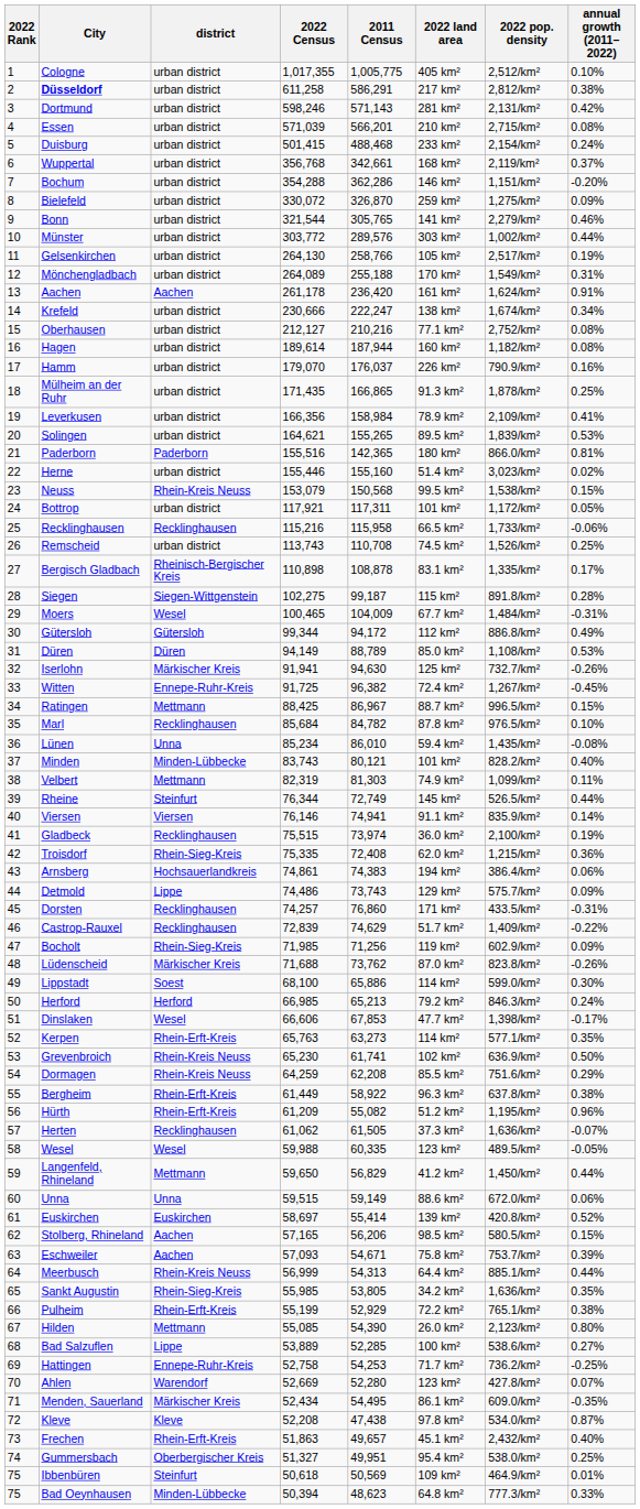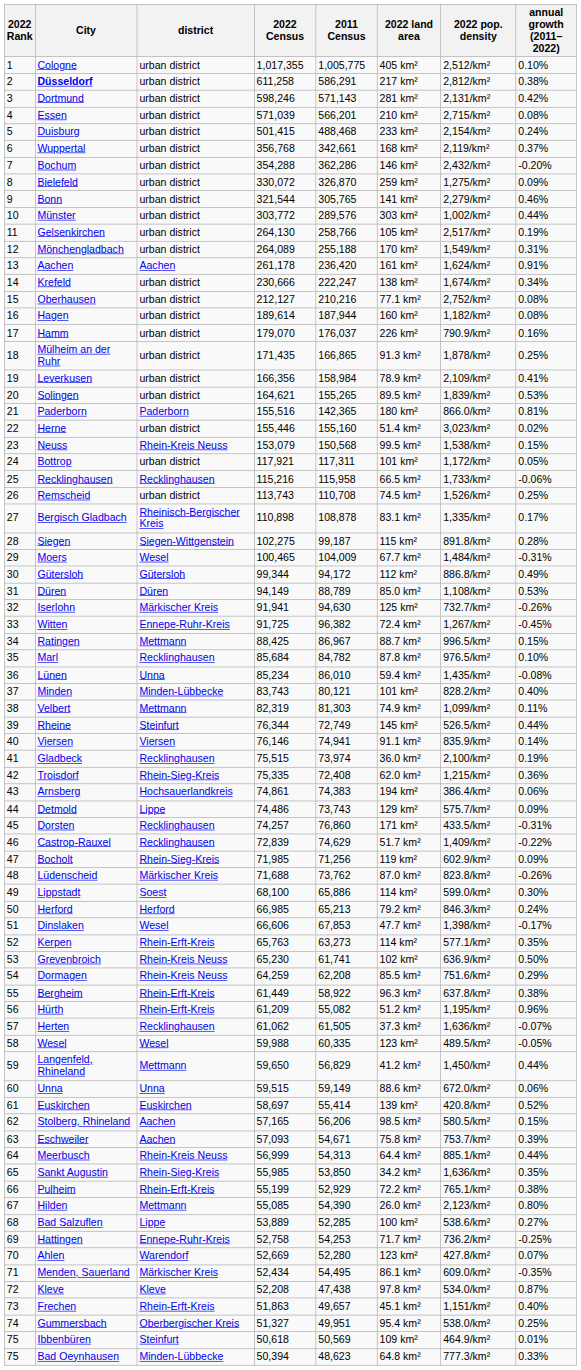 <table class="wikitable sortable">
 <tr>
 <th>2022<br>Rank</th>
 <th>City</th>
 <th>district</th>
 <th>2022 Census</th>
 <th>2011 Census</th>
 <th data-sort-type="number">2022 land area</th>
 <th data-sort-type="number">2022 pop. density</th>
 <th>annual growth <br>(2011–2022)</th>
 </tr>
 <tr>
 <td>1</td>
 <td><a href='#'>Cologne</a></td>
 <td>urban district</td>
 <td>1,017,355</td>
 <td>1,005,775</td>
 <td>405 km²</td>
 <td>2,512/km²</td>
 <td>0.10%</td>
 </tr>
 <tr>
 <td>2</td>
 <td><strong><a href='#'>Düsseldorf</a></strong></td>
 <td>urban district</td>
 <td>611,258</td>
 <td>586,291</td>
 <td>217 km²</td>
 <td>2,812/km²</td>
 <td>0.38%</td>
 </tr>
 <tr>
 <td>3</td>
 <td><a href='#'>Dortmund</a></td>
 <td>urban district</td>
 <td>598,246</td>
 <td>571,143</td>
 <td>281 km²</td>
 <td>2,131/km²</td>
 <td>0.42%</td>
 </tr>
 <tr>
 <td>4</td>
 <td><a href='#'>Essen</a></td>
 <td>urban district</td>
 <td>571,039</td>
 <td>566,201</td>
 <td>210 km²</td>
 <td>2,715/km²</td>
 <td>0.08%</td>
 </tr>
 <tr>
 <td>5</td>
 <td><a href='#'>Duisburg</a></td>
 <td>urban district</td>
 <td>501,415</td>
 <td>488,468</td>
 <td>233 km²</td>
 <td>2,154/km²</td>
 <td>0.24%</td>
 </tr>
 <tr>
 <td>6</td>
 <td><a href='#'>Wuppertal</a></td>
 <td>urban district</td>
 <td>356,768</td>
 <td>342,661</td>
 <td>168 km²</td>
 <td>2,119/km²</td>
 <td>0.37%</td>
 </tr>
 <tr>
 <td>7</td>
 <td><a href='#'>Bochum</a></td>
 <td>urban district</td>
 <td>354,288</td>
 <td>362,286</td>
 <td>146 km²</td>
-<td>1,151/km²</td>
+<td>2,432/km²</td>
 <td>-0.20%</td>
 </tr>
 <tr>
 <td>8</td>
 <td><a href='#'>Bielefeld</a></td>
 <td>urban district</td>
 <td>330,072</td>
 <td>326,870</td>
 <td>259 km²</td>
 <td>1,275/km²</td>
 <td>0.09%</td>
 </tr>
 <tr>
 <td>9</td>
 <td><a href='#'>Bonn</a></td>
 <td>urban district</td>
 <td>321,544</td>
 <td>305,765</td>
 <td>141 km²</td>
 <td>2,279/km²</td>
 <td>0.46%</td>
 </tr>
 <tr>
 <td>10</td>
 <td><a href='#'>Münster</a></td>
 <td>urban district</td>
 <td>303,772</td>
 <td>289,576</td>
 <td>303 km²</td>
 <td>1,002/km²</td>
 <td>0.44%</td>
 </tr>
 <tr>
 <td>11</td>
 <td><a href='#'>Gelsenkirchen</a></td>
 <td>urban district</td>
 <td>264,130</td>
 <td>258,766</td>
 <td>105 km²</td>
 <td>2,517/km²</td>
 <td>0.19%</td>
 </tr>
 <tr>
 <td>12</td>
 <td><a href='#'>Mönchengladbach</a></td>
 <td>urban district</td>
 <td>264,089</td>
 <td>255,188</td>
 <td>170 km²</td>
 <td>1,549/km²</td>
 <td>0.31%</td>
 </tr>
 <tr>
 <td>13</td>
 <td><a href='#'>Aachen</a></td>
 <td><a href='#'>Aachen</a></td>
 <td>261,178</td>
 <td>236,420</td>
 <td>161 km²</td>
 <td>1,624/km²</td>
 <td>0.91%</td>
 </tr>
 <tr>
 <td>14</td>
 <td><a href='#'>Krefeld</a></td>
 <td>urban district</td>
 <td>230,666</td>
 <td>222,247</td>
 <td>138 km²</td>
 <td>1,674/km²</td>
 <td>0.34%</td>
 </tr>
 <tr>
 <td>15</td>
 <td><a href='#'>Oberhausen</a></td>
 <td>urban district</td>
 <td>212,127</td>
 <td>210,216</td>
 <td>77.1 km²</td>
 <td>2,752/km²</td>
 <td>0.08%</td>
 </tr>
 <tr>
 <td>16</td>
 <td><a href='#'>Hagen</a></td>
 <td>urban district</td>
 <td>189,614</td>
 <td>187,944</td>
 <td>160 km²</td>
 <td>1,182/km²</td>
 <td>0.08%</td>
 </tr>
 <tr>
 <td>17</td>
 <td><a href='#'>Hamm</a></td>
 <td>urban district</td>
 <td>179,070</td>
 <td>176,037</td>
 <td>226 km²</td>
 <td>790.9/km²</td>
 <td>0.16%</td>
 </tr>
 <tr>
 <td>18</td>
 <td><a href='#'>Mülheim an der Ruhr</a></td>
 <td>urban district</td>
 <td>171,435</td>
 <td>166,865</td>
 <td>91.3 km²</td>
 <td>1,878/km²</td>
 <td>0.25%</td>
 </tr>
 <tr>
 <td>19</td>
 <td><a href='#'>Leverkusen</a></td>
 <td>urban district</td>
 <td>166,356</td>
 <td>158,984</td>
 <td>78.9 km²</td>
 <td>2,109/km²</td>
 <td>0.41%</td>
 </tr>
 <tr>
 <td>20</td>
 <td><a href='#'>Solingen</a></td>
 <td>urban district</td>
 <td>164,621</td>
 <td>155,265</td>
 <td>89.5 km²</td>
 <td>1,839/km²</td>
 <td>0.53%</td>
 </tr>
 <tr>
 <td>21</td>
 <td><a href='#'>Paderborn</a></td>
 <td><a href='#'>Paderborn</a></td>
 <td>155,516</td>
 <td>142,365</td>
 <td>180 km²</td>
 <td>866.0/km²</td>
 <td>0.81%</td>
 </tr>
 <tr>
 <td>22</td>
 <td><a href='#'>Herne</a></td>
 <td>urban district</td>
 <td>155,446</td>
 <td>155,160</td>
 <td>51.4 km²</td>
 <td>3,023/km²</td>
 <td>0.02%</td>
 </tr>
 <tr>
 <td>23</td>
 <td><a href='#'>Neuss</a></td>
 <td><a href='#'>Rhein-Kreis Neuss</a></td>
 <td>153,079</td>
 <td>150,568</td>
 <td>99.5 km²</td>
 <td>1,538/km²</td>
 <td>0.15%</td>
 </tr>
 <tr>
 <td>24</td>
 <td><a href='#'>Bottrop</a></td>
 <td>urban district</td>
 <td>117,921</td>
 <td>117,311</td>
 <td>101 km²</td>
 <td>1,172/km²</td>
 <td>0.05%</td>
 </tr>
 <tr>
 <td>25</td>
 <td><a href='#'>Recklinghausen</a></td>
 <td><a href='#'>Recklinghausen</a></td>
 <td>115,216</td>
 <td>115,958</td>
 <td>66.5 km²</td>
 <td>1,733/km²</td>
 <td>-0.06%</td>
 </tr>
 <tr>
 <td>26</td>
 <td><a href='#'>Remscheid</a></td>
 <td>urban district</td>
 <td>113,743</td>
 <td>110,708</td>
 <td>74.5 km²</td>
 <td>1,526/km²</td>
 <td>0.25%</td>
 </tr>
 <tr>
 <td>27</td>
 <td><a href='#'>Bergisch Gladbach</a></td>
 <td><a href='#'>Rheinisch-Bergischer Kreis</a></td>
 <td>110,898</td>
 <td>108,878</td>
 <td>83.1 km²</td>
 <td>1,335/km²</td>
 <td>0.17%</td>
 </tr>
 <tr>
 <td>28</td>
 <td><a href='#'>Siegen</a></td>
 <td><a href='#'>Siegen-Wittgenstein</a></td>
 <td>102,275</td>
 <td>99,187</td>
 <td>115 km²</td>
 <td>891.8/km²</td>
 <td>0.28%</td>
 </tr>
 <tr>
 <td>29</td>
 <td><a href='#'>Moers</a></td>
 <td><a href='#'>Wesel</a></td>
 <td>100,465</td>
 <td>104,009</td>
 <td>67.7 km²</td>
 <td>1,484/km²</td>
 <td>-0.31%</td>
 </tr>
 <tr>
 <td>30</td>
 <td><a href='#'>Gütersloh</a></td>
 <td><a href='#'>Gütersloh</a></td>
 <td>99,344</td>
 <td>94,172</td>
 <td>112 km²</td>
 <td>886.8/km²</td>
 <td>0.49%</td>
 </tr>
 <tr>
 <td>31</td>
 <td><a href='#'>Düren</a></td>
 <td><a href='#'>Düren</a></td>
 <td>94,149</td>
 <td>88,789</td>
 <td>85.0 km²</td>
 <td>1,108/km²</td>
 <td>0.53%</td>
 </tr>
 <tr>
 <td>32</td>
 <td><a href='#'>Iserlohn</a></td>
 <td><a href='#'>Märkischer Kreis</a></td>
 <td>91,941</td>
 <td>94,630</td>
 <td>125 km²</td>
 <td>732.7/km²</td>
 <td>-0.26%</td>
 </tr>
 <tr>
 <td>33</td>
 <td><a href='#'>Witten</a></td>
 <td><a href='#'>Ennepe-Ruhr-Kreis</a></td>
 <td>91,725</td>
 <td>96,382</td>
 <td>72.4 km²</td>
 <td>1,267/km²</td>
 <td>-0.45%</td>
 </tr>
 <tr>
 <td>34</td>
 <td><a href='#'>Ratingen</a></td>
 <td><a href='#'>Mettmann</a></td>
 <td>88,425</td>
 <td>86,967</td>
 <td>88.7 km²</td>
 <td>996.5/km²</td>
 <td>0.15%</td>
 </tr>
 <tr>
 <td>35</td>
 <td><a href='#'>Marl</a></td>
 <td><a href='#'>Recklinghausen</a></td>
 <td>85,684</td>
 <td>84,782</td>
 <td>87.8 km²</td>
 <td>976.5/km²</td>
 <td>0.10%</td>
 </tr>
 <tr>
 <td>36</td>
 <td><a href='#'>Lünen</a></td>
 <td><a href='#'>Unna</a></td>
 <td>85,234</td>
 <td>86,010</td>
 <td>59.4 km²</td>
 <td>1,435/km²</td>
 <td>-0.08%</td>
 </tr>
 <tr>
 <td>37</td>
 <td><a href='#'>Minden</a></td>
 <td><a href='#'>Minden-Lübbecke</a></td>
 <td>83,743</td>
 <td>80,121</td>
 <td>101 km²</td>
 <td>828.2/km²</td>
 <td>0.40%</td>
 </tr>
 <tr>
 <td>38</td>
 <td><a href='#'>Velbert</a></td>
 <td><a href='#'>Mettmann</a></td>
 <td>82,319</td>
 <td>81,303</td>
 <td>74.9 km²</td>
 <td>1,099/km²</td>
 <td>0.11%</td>
 </tr>
 <tr>
 <td>39</td>
 <td><a href='#'>Rheine</a></td>
 <td><a href='#'>Steinfurt</a></td>
 <td>76,344</td>
 <td>72,749</td>
 <td>145 km²</td>
 <td>526.5/km²</td>
 <td>0.44%</td>
 </tr>
 <tr>
 <td>40</td>
 <td><a href='#'>Viersen</a></td>
 <td><a href='#'>Viersen</a></td>
 <td>76,146</td>
 <td>74,941</td>
 <td>91.1 km²</td>
 <td>835.9/km²</td>
 <td>0.14%</td>
 </tr>
 <tr>
 <td>41</td>
 <td><a href='#'>Gladbeck</a></td>
 <td><a href='#'>Recklinghausen</a></td>
 <td>75,515</td>
 <td>73,974</td>
 <td>36.0 km²</td>
 <td>2,100/km²</td>
 <td>0.19%</td>
 </tr>
 <tr>
 <td>42</td>
 <td><a href='#'>Troisdorf</a></td>
 <td><a href='#'>Rhein-Sieg-Kreis</a></td>
 <td>75,335</td>
 <td>72,408</td>
 <td>62.0 km²</td>
 <td>1,215/km²</td>
 <td>0.36%</td>
 </tr>
 <tr>
 <td>43</td>
 <td><a href='#'>Arnsberg</a></td>
 <td><a href='#'>Hochsauerlandkreis</a></td>
 <td>74,861</td>
 <td>74,383</td>
 <td>194 km²</td>
 <td>386.4/km²</td>
 <td>0.06%</td>
 </tr>
 <tr>
 <td>44</td>
 <td><a href='#'>Detmold</a></td>
 <td><a href='#'>Lippe</a></td>
 <td>74,486</td>
 <td>73,743</td>
 <td>129 km²</td>
 <td>575.7/km²</td>
 <td>0.09%</td>
 </tr>
 <tr>
 <td>45</td>
 <td><a href='#'>Dorsten</a></td>
 <td><a href='#'>Recklinghausen</a></td>
 <td>74,257</td>
 <td>76,860</td>
 <td>171 km²</td>
 <td>433.5/km²</td>
 <td>-0.31%</td>
 </tr>
 <tr>
 <td>46</td>
 <td><a href='#'>Castrop-Rauxel</a></td>
 <td><a href='#'>Recklinghausen</a></td>
 <td>72,839</td>
 <td>74,629</td>
 <td>51.7 km²</td>
 <td>1,409/km²</td>
 <td>-0.22%</td>
 </tr>
 <tr>
 <td>47</td>
 <td><a href='#'>Bocholt</a></td>
 <td><a href='#'>Rhein-Sieg-Kreis</a></td>
 <td>71,985</td>
 <td>71,256</td>
 <td>119 km²</td>
 <td>602.9/km²</td>
 <td>0.09%</td>
 </tr>
 <tr>
 <td>48</td>
 <td><a href='#'>Lüdenscheid</a></td>
 <td><a href='#'>Märkischer Kreis</a></td>
 <td>71,688</td>
 <td>73,762</td>
 <td>87.0 km²</td>
 <td>823.8/km²</td>
 <td>-0.26%</td>
 </tr>
 <tr>
 <td>49</td>
 <td><a href='#'>Lippstadt</a></td>
 <td><a href='#'>Soest</a></td>
 <td>68,100</td>
 <td>65,886</td>
 <td>114 km²</td>
 <td>599.0/km²</td>
 <td>0.30%</td>
 </tr>
 <tr>
 <td>50</td>
 <td><a href='#'>Herford</a></td>
 <td><a href='#'>Herford</a></td>
 <td>66,985</td>
 <td>65,213</td>
 <td>79.2 km²</td>
 <td>846.3/km²</td>
 <td>0.24%</td>
 </tr>
 <tr>
 <td>51</td>
 <td><a href='#'>Dinslaken</a></td>
 <td><a href='#'>Wesel</a></td>
 <td>66,606</td>
 <td>67,853</td>
 <td>47.7 km²</td>
 <td>1,398/km²</td>
 <td>-0.17%</td>
 </tr>
 <tr>
 <td>52</td>
 <td><a href='#'>Kerpen</a></td>
 <td><a href='#'>Rhein-Erft-Kreis</a></td>
 <td>65,763</td>
 <td>63,273</td>
 <td>114 km²</td>
 <td>577.1/km²</td>
 <td>0.35%</td>
 </tr>
 <tr>
 <td>53</td>
 <td><a href='#'>Grevenbroich</a></td>
 <td><a href='#'>Rhein-Kreis Neuss</a></td>
 <td>65,230</td>
 <td>61,741</td>
 <td>102 km²</td>
 <td>636.9/km²</td>
 <td>0.50%</td>
 </tr>
 <tr>
 <td>54</td>
 <td><a href='#'>Dormagen</a></td>
 <td><a href='#'>Rhein-Kreis Neuss</a></td>
 <td>64,259</td>
 <td>62,208</td>
 <td>85.5 km²</td>
 <td>751.6/km²</td>
 <td>0.29%</td>
 </tr>
 <tr>
 <td>55</td>
 <td><a href='#'>Bergheim</a></td>
 <td><a href='#'>Rhein-Erft-Kreis</a></td>
 <td>61,449</td>
 <td>58,922</td>
 <td>96.3 km²</td>
 <td>637.8/km²</td>
 <td>0.38%</td>
 </tr>
 <tr>
 <td>56</td>
 <td><a href='#'>Hürth</a></td>
 <td><a href='#'>Rhein-Erft-Kreis</a></td>
 <td>61,209</td>
 <td>55,082</td>
 <td>51.2 km²</td>
 <td>1,195/km²</td>
 <td>0.96%</td>
 </tr>
 <tr>
 <td>57</td>
 <td><a href='#'>Herten</a></td>
 <td><a href='#'>Recklinghausen</a></td>
 <td>61,062</td>
 <td>61,505</td>
 <td>37.3 km²</td>
 <td>1,636/km²</td>
 <td>-0.07%</td>
 </tr>
 <tr>
 <td>58</td>
 <td><a href='#'>Wesel</a></td>
 <td><a href='#'>Wesel</a></td>
 <td>59,988</td>
 <td>60,335</td>
 <td>123 km²</td>
 <td>489.5/km²</td>
 <td>-0.05%</td>
 </tr>
 <tr>
 <td>59</td>
 <td><a href='#'>Langenfeld, Rhineland</a></td>
 <td><a href='#'>Mettmann</a></td>
 <td>59,650</td>
 <td>56,829</td>
 <td>41.2 km²</td>
 <td>1,450/km²</td>
 <td>0.44%</td>
 </tr>
 <tr>
 <td>60</td>
 <td><a href='#'>Unna</a></td>
 <td><a href='#'>Unna</a></td>
 <td>59,515</td>
 <td>59,149</td>
 <td>88.6 km²</td>
 <td>672.0/km²</td>
 <td>0.06%</td>
 </tr>
 <tr>
 <td>61</td>
 <td><a href='#'>Euskirchen</a></td>
 <td><a href='#'>Euskirchen</a></td>
 <td>58,697</td>
 <td>55,414</td>
 <td>139 km²</td>
 <td>420.8/km²</td>
 <td>0.52%</td>
 </tr>
 <tr>
 <td>62</td>
 <td><a href='#'>Stolberg, Rhineland</a></td>
 <td><a href='#'>Aachen</a></td>
 <td>57,165</td>
 <td>56,206</td>
 <td>98.5 km²</td>
 <td>580.5/km²</td>
 <td>0.15%</td>
 </tr>
 <tr>
 <td>63</td>
 <td><a href='#'>Eschweiler</a></td>
 <td><a href='#'>Aachen</a></td>
 <td>57,093</td>
 <td>54,671</td>
 <td>75.8 km²</td>
 <td>753.7/km²</td>
 <td>0.39%</td>
 </tr>
 <tr>
 <td>64</td>
 <td><a href='#'>Meerbusch</a></td>
 <td><a href='#'>Rhein-Kreis Neuss</a></td>
 <td>56,999</td>
 <td>54,313</td>
 <td>64.4 km²</td>
 <td>885.1/km²</td>
 <td>0.44%</td>
 </tr>
 <tr>
 <td>65</td>
 <td><a href='#'>Sankt Augustin</a></td>
 <td><a href='#'>Rhein-Sieg-Kreis</a></td>
 <td>55,985</td>
-<td>53,805</td>
+<td>53,850</td>
 <td>34.2 km²</td>
 <td>1,636/km²</td>
 <td>0.35%</td>
 </tr>
 <tr>
 <td>66</td>
 <td><a href='#'>Pulheim</a></td>
 <td><a href='#'>Rhein-Erft-Kreis</a></td>
 <td>55,199</td>
 <td>52,929</td>
 <td>72.2 km²</td>
 <td>765.1/km²</td>
 <td>0.38%</td>
 </tr>
 <tr>
 <td>67</td>
 <td><a href='#'>Hilden</a></td>
 <td><a href='#'>Mettmann</a></td>
 <td>55,085</td>
 <td>54,390</td>
 <td>26.0 km²</td>
 <td>2,123/km²</td>
 <td>0.80%</td>
 </tr>
 <tr>
 <td>68</td>
 <td><a href='#'>Bad Salzuflen</a></td>
 <td><a href='#'>Lippe</a></td>
 <td>53,889</td>
 <td>52,285</td>
 <td>100 km²</td>
 <td>538.6/km²</td>
 <td>0.27%</td>
 </tr>
 <tr>
 <td>69</td>
 <td><a href='#'>Hattingen</a></td>
 <td><a href='#'>Ennepe-Ruhr-Kreis</a></td>
 <td>52,758</td>
 <td>54,253</td>
 <td>71.7 km²</td>
 <td>736.2/km²</td>
 <td>-0.25%</td>
 </tr>
 <tr>
 <td>70</td>
 <td><a href='#'>Ahlen</a></td>
 <td><a href='#'>Warendorf</a></td>
 <td>52,669</td>
 <td>52,280</td>
 <td>123 km²</td>
 <td>427.8/km²</td>
 <td>0.07%</td>
 </tr>
 <tr>
 <td>71</td>
 <td><a href='#'>Menden, Sauerland</a></td>
 <td><a href='#'>Märkischer Kreis</a></td>
 <td>52,434</td>
 <td>54,495</td>
 <td>86.1 km²</td>
 <td>609.0/km²</td>
 <td>-0.35%</td>
 </tr>
 <tr>
 <td>72</td>
 <td><a href='#'>Kleve</a></td>
 <td><a href='#'>Kleve</a></td>
 <td>52,208</td>
 <td>47,438</td>
 <td>97.8 km²</td>
 <td>534.0/km²</td>
 <td>0.87%</td>
 </tr>
 <tr>
 <td>73</td>
 <td><a href='#'>Frechen</a></td>
 <td><a href='#'>Rhein-Erft-Kreis</a></td>
 <td>51,863</td>
 <td>49,657</td>
 <td>45.1 km²</td>
-<td>2,432/km²</td>
+<td>1,151/km²</td>
 <td>0.40%</td>
 </tr>
 <tr>
 <td>74</td>
 <td><a href='#'>Gummersbach</a></td>
 <td><a href='#'>Oberbergischer Kreis</a></td>
 <td>51,327</td>
 <td>49,951</td>
 <td>95.4 km²</td>
 <td>538.0/km²</td>
 <td>0.25%</td>
 </tr>
 <tr>
 <td>75</td>
 <td><a href='#'>Ibbenbüren</a></td>
 <td><a href='#'>Steinfurt</a></td>
 <td>50,618</td>
 <td>50,569</td>
 <td>109 km²</td>
 <td>464.9/km²</td>
 <td>0.01%</td>
 </tr>
 <tr>
 <td>75</td>
 <td><a href='#'>Bad Oeynhausen</a></td>
 <td><a href='#'>Minden-Lübbecke</a></td>
 <td>50,394</td>
 <td>48,623</td>
 <td>64.8 km²</td>
 <td>777.3/km²</td>
 <td>0.33%</td>
 </tr>
 </table>
